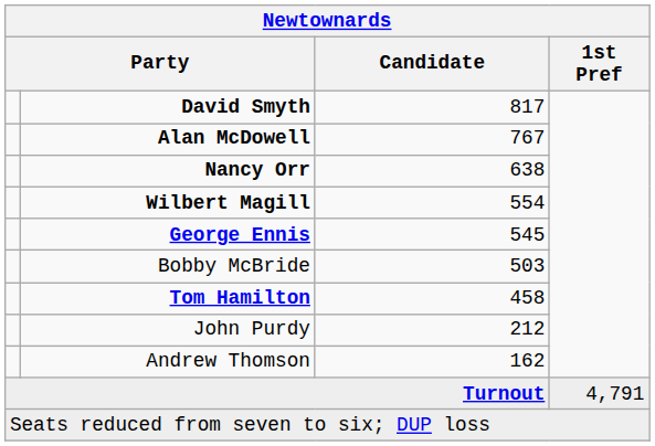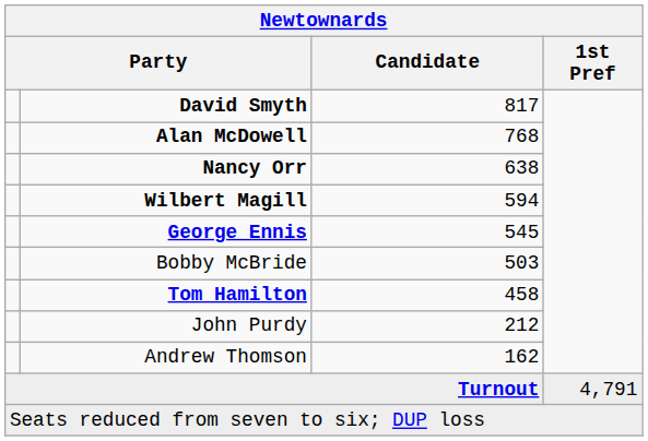 <table class="wikitable">
 <tr>
 <th colspan="4" align="center"><a href='#'>Newtownards</a></th>
 </tr>
 <tr>
 <th colspan="2" align="center" width=200>Party</th>
 <th width=150>Candidate</th>
 <th width=60>1st Pref</th>
 </tr>
 <tr>
 <td></td>
 <td align="right"><strong>David Smyth</strong></td>
 <td align="right">817</td>
 </tr>
 <tr>
 <td></td>
 <td align="right"><strong>Alan McDowell</strong></td>
-<td align="right">767</td>
+<td align="right">768</td>
 </tr>
 <tr>
 <td></td>
 <td align="right"><strong>Nancy Orr</strong></td>
 <td align="right">638</td>
 </tr>
 <tr>
 <td></td>
 <td align="right"><strong>Wilbert Magill</strong></td>
-<td align="right">554</td>
+<td align="right">594</td>
 </tr>
 <tr>
 <td></td>
 <td align="right"><strong><a href='#'>George Ennis</a></strong></td>
 <td align="right">545</td>
 </tr>
 <tr>
 <td></td>
 <td align="right">Bobby McBride</td>
 <td align="right">503</td>
 </tr>
 <tr>
 <td></td>
 <td align="right"><strong><a href='#'>Tom Hamilton</a></strong></td>
 <td align="right">458</td>
 </tr>
 <tr>
 <td></td>
 <td align="right">John Purdy</td>
 <td align="right">212</td>
 </tr>
 <tr>
 <td></td>
 <td align="right">Andrew Thomson</td>
 <td align="right">162</td>
 </tr>
 <tr bgcolor="EEEEEE">
 <td colspan=3 align="right"><strong><a href='#'>Turnout</a></strong></td>
 <td align="right">4,791</td>
 </tr>
 <tr bgcolor="EEEEEE">
 <td colspan=4>Seats reduced from seven to six; <a href='#'>DUP</a> loss</td>
 </tr>
 </table>
